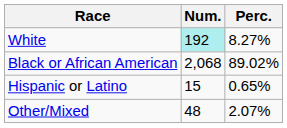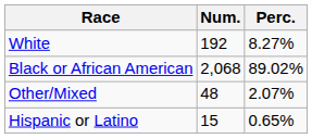 <table class="wikitable">
 <tr>
 <th>Race</th>
 <th>Num.</th>
 <th>Perc.</th>
 </tr>
 <tr>
 <td><a href='#'>White</a></td>
-<td style="background: paleturquoise;">192</td>
+<td>192</td>
 <td>8.27%</td>
 </tr>
 <tr>
 <td><a href='#'>Black or African American</a></td>
 <td>2,068</td>
 <td>89.02%</td>
 </tr>
 <tr>
+<td><a href='#'>Other/Mixed</a></td>
+<td>48</td>
+<td>2.07%</td>
+</tr>
+<tr>
 <td><a href='#'>Hispanic</a> or <a href='#'>Latino</a></td>
 <td>15</td>
 <td>0.65%</td>
 </tr>
-<tr>
-<td><a href='#'>Other/Mixed</a></td>
-<td>48</td>
-<td>2.07%</td>
-</tr>
 </table>
